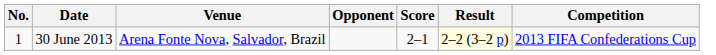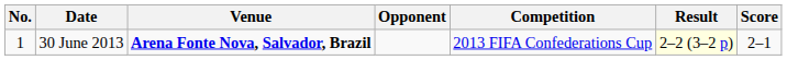 <table class="wikitable sortable">
 <tr>
 <th scope="col">No.</th>
 <th scope="col">Date</th>
 <th scope="col">Venue</th>
 <th scope="col">Opponent</th>
+<th scope="col">Competition</th>
+<th scope="col">Result</th>
 <th scope="col">Score</th>
-<th scope="col">Result</th>
-<th scope="col">Competition</th>
 </tr>
 <tr>
 <td style="text-align:center">1</td>
 <td>30 June 2013</td>
-<td><a href='#'>Arena Fonte Nova</a>, <a href='#'>Salvador</a>, Brazil</td>
+<td><strong><a href='#'>Arena Fonte Nova</a>, <a href='#'>Salvador</a>, Brazil</strong></td>
 <td></td>
+<td><a href='#'>2013 FIFA Confederations Cup</a></td>
+<td style="background: lightyellow; text-align:center">2–2 (3–2 <a href='#'>p</a>)</td>
 <td style="text-align:center">2–1</td>
-<td style="background: lightyellow; text-align:center">2–2 (3–2 <a href='#'>p</a>)</td>
-<td><a href='#'>2013 FIFA Confederations Cup</a></td>
 </tr>
 </table>
